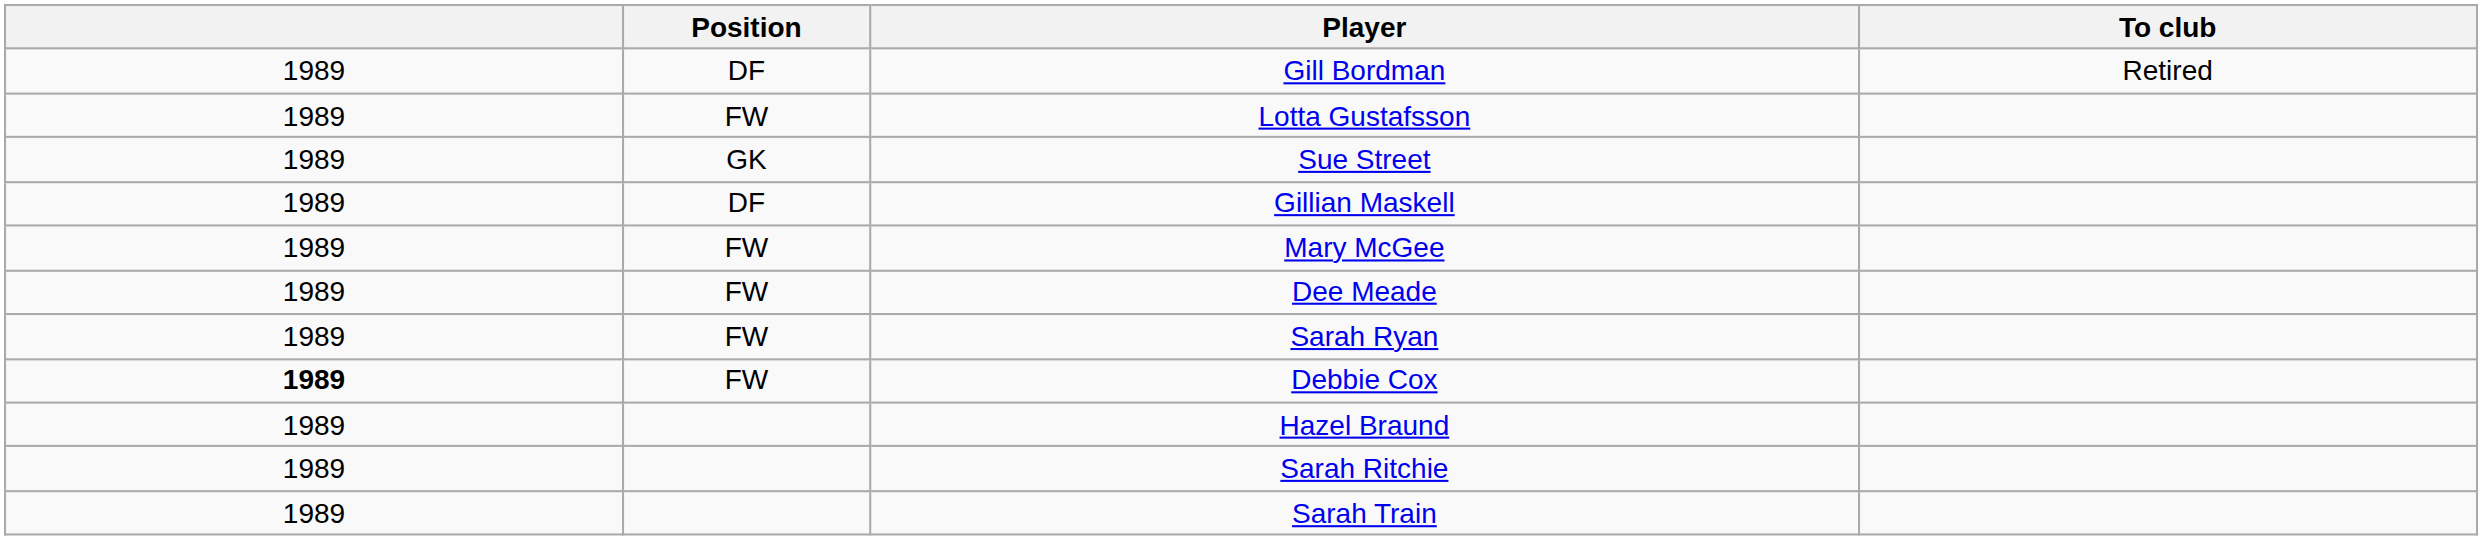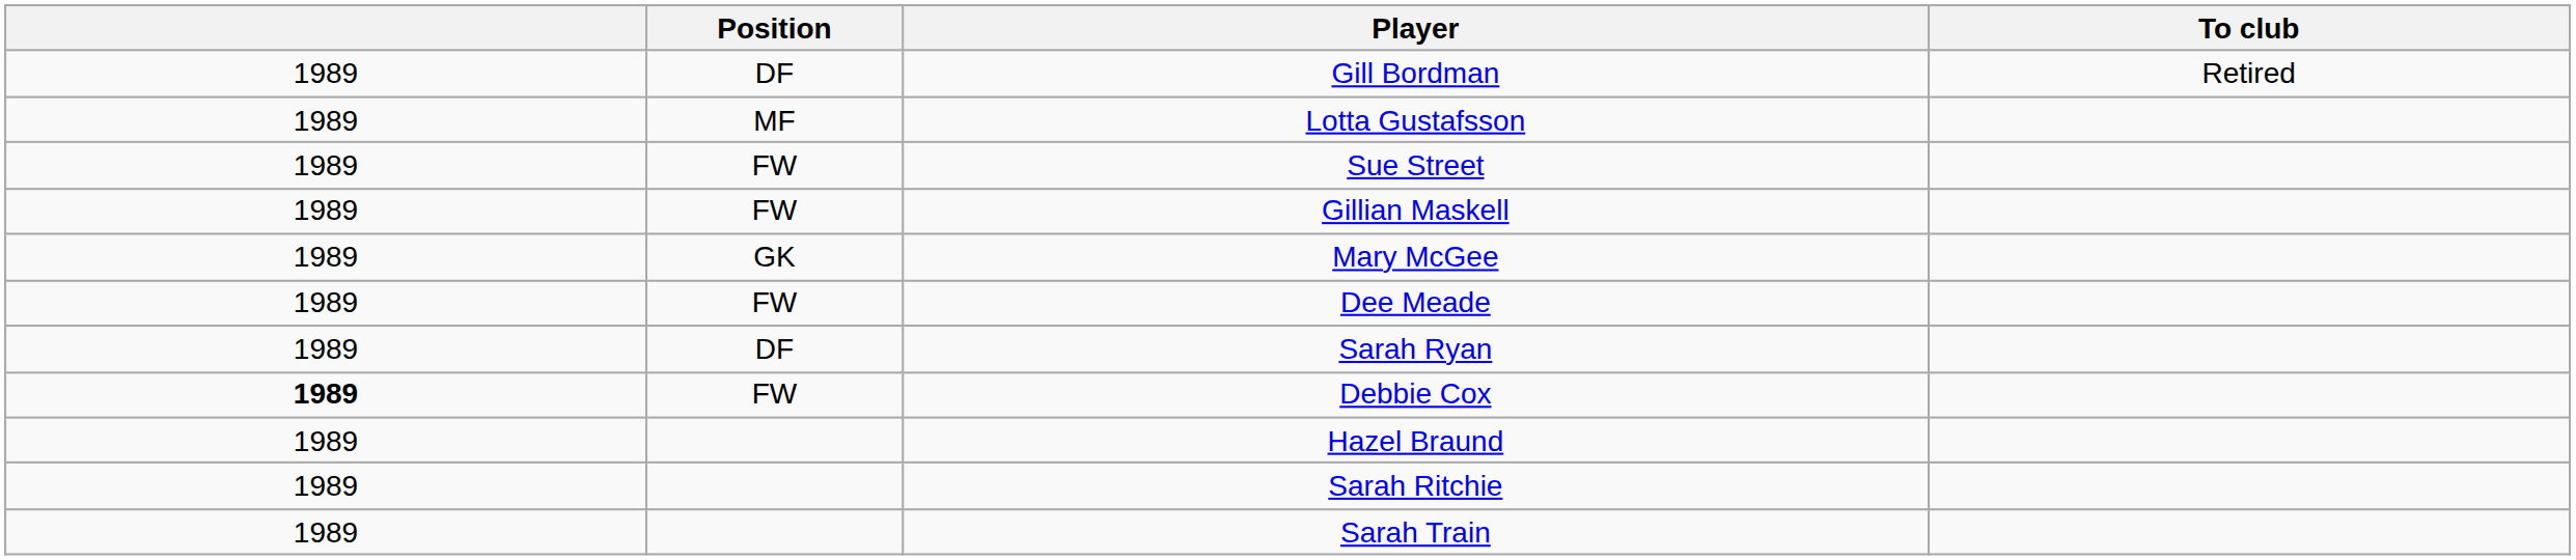 <table class="wikitable sortable" style="width:95%; text-align:center; font-size:85%; text-align:center;">
 <tr>
 <th width="25%"></th>
 <th width="10%">Position</th>
 <th>Player</th>
 <th width="25%">To club</th>
 </tr>
 <tr>
 <td>1989</td>
 <td>DF</td>
 <td> <a href='#'>Gill Bordman</a></td>
 <td>Retired</td>
 </tr>
 <tr>
 <td>1989</td>
-<td>FW</td>
+<td>MF</td>
 <td> <a href='#'>Lotta Gustafsson</a></td>
 <td></td>
 </tr>
 <tr>
 <td>1989</td>
-<td>GK</td>
+<td>FW</td>
 <td><a href='#'>Sue Street</a></td>
 <td></td>
 </tr>
 <tr>
 <td>1989</td>
-<td>DF</td>
+<td>FW</td>
 <td><a href='#'>Gillian Maskell</a></td>
 <td></td>
 </tr>
 <tr>
 <td>1989</td>
-<td>FW</td>
+<td>GK</td>
 <td><a href='#'>Mary McGee</a></td>
 <td></td>
 </tr>
 <tr>
 <td>1989</td>
 <td>FW</td>
 <td><a href='#'>Dee Meade</a></td>
 <td></td>
 </tr>
 <tr>
 <td>1989</td>
-<td>FW</td>
+<td>DF</td>
 <td><a href='#'>Sarah Ryan</a></td>
 <td></td>
 </tr>
 <tr>
 <td><strong>1989</strong></td>
 <td>FW</td>
 <td><a href='#'>Debbie Cox</a></td>
 <td></td>
 </tr>
 <tr>
 <td>1989</td>
 <td></td>
 <td><a href='#'>Hazel Braund</a></td>
 <td></td>
 </tr>
 <tr>
 <td>1989</td>
 <td></td>
 <td><a href='#'>Sarah Ritchie</a></td>
 <td></td>
 </tr>
 <tr>
 <td>1989</td>
 <td></td>
 <td><a href='#'>Sarah Train</a></td>
 <td></td>
 </tr>
 </table>
